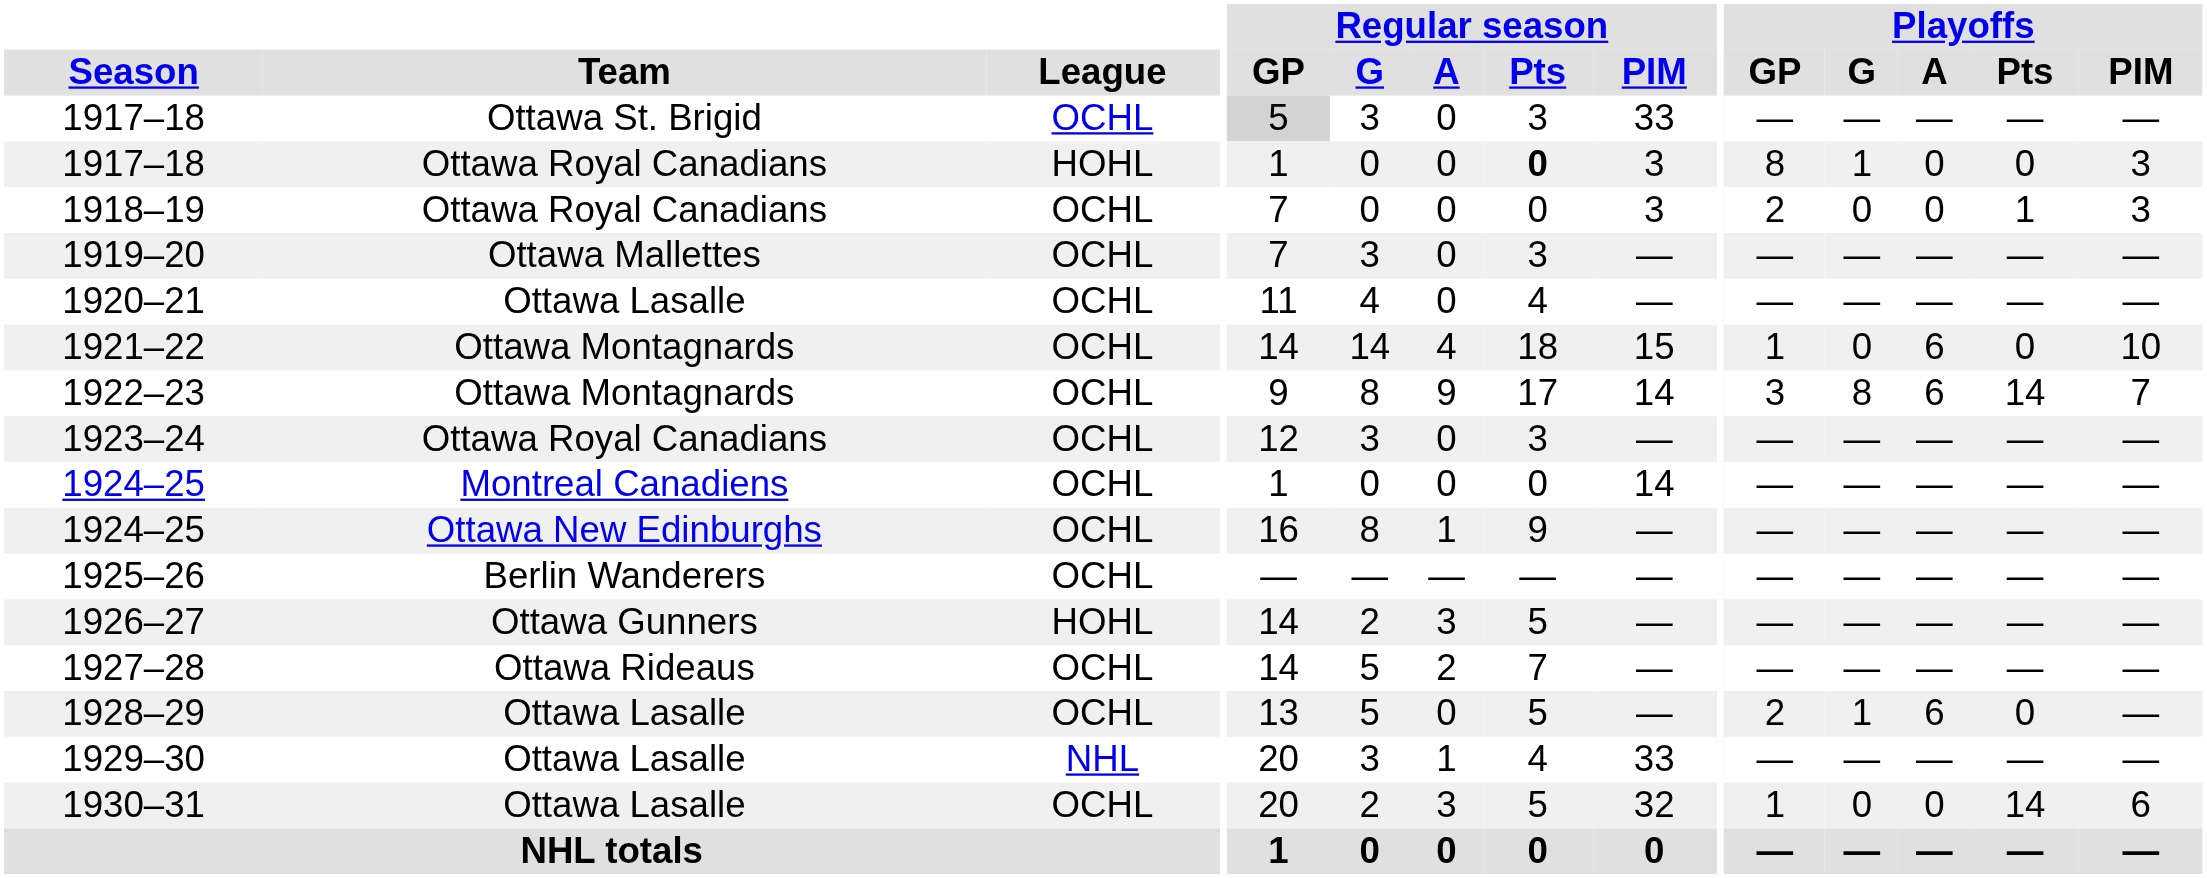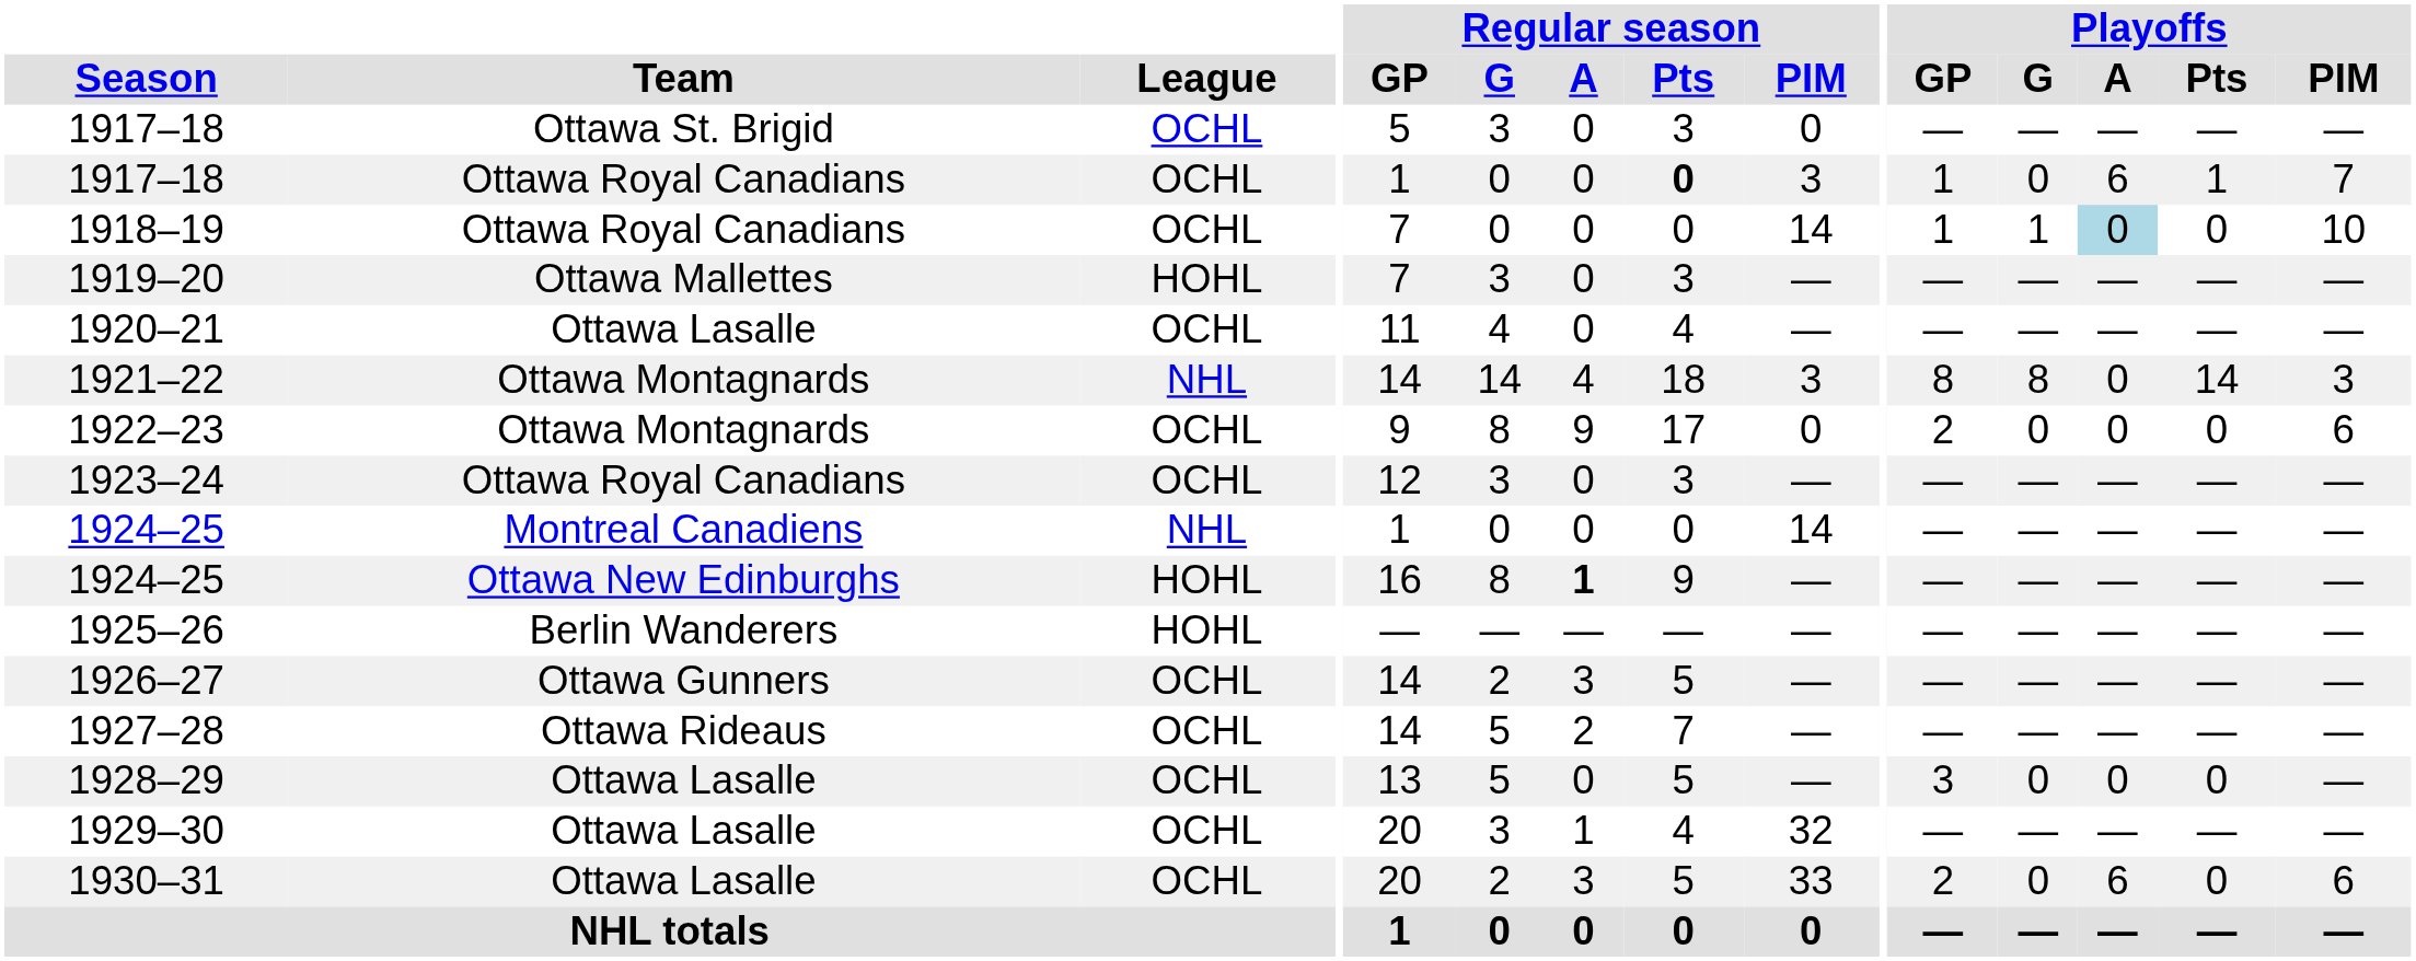 <table border="0" cellpadding="1" cellspacing="0" style="text-align:center; width:60em">
 <tr bgcolor="#e0e0e0">
 <th colspan="3" bgcolor="#ffffff"></th>
 <th rowspan="100" bgcolor="#ffffff"></th>
 <th colspan="5"><a href='#'>Regular season</a></th>
 <th rowspan="100" bgcolor="#ffffff"></th>
 <th colspan="5"><a href='#'>Playoffs</a></th>
 </tr>
 <tr bgcolor="#e0e0e0">
 <th><a href='#'>Season</a></th>
 <th>Team</th>
 <th>League</th>
 <th>GP</th>
 <th><a href='#'>G</a></th>
 <th><a href='#'>A</a></th>
 <th><a href='#'>Pts</a></th>
 <th><a href='#'>PIM</a></th>
 <th>GP</th>
 <th>G</th>
 <th>A</th>
 <th>Pts</th>
 <th>PIM</th>
 </tr>
 <tr>
 <td>1917–18</td>
 <td>Ottawa St. Brigid</td>
 <td><a href='#'>OCHL</a></td>
-<td style="background: lightgrey;">5</td>
+<td>5</td>
 <td>3</td>
 <td>0</td>
 <td>3</td>
-<td>33</td>
+<td>0</td>
 <td>—</td>
 <td>—</td>
 <td>—</td>
 <td>—</td>
 <td>—</td>
 </tr>
 <tr bgcolor="#f0f0f0">
 <td>1917–18</td>
 <td>Ottawa Royal Canadians</td>
-<td>HOHL</td>
+<td>OCHL</td>
 <td>1</td>
 <td>0</td>
 <td>0</td>
 <td><strong>0</strong></td>
 <td>3</td>
-<td>8</td>
 <td>1</td>
 <td>0</td>
-<td>0</td>
-<td>3</td>
+<td>6</td>
+<td>1</td>
+<td>7</td>
 </tr>
 <tr>
 <td>1918–19</td>
 <td>Ottawa Royal Canadians</td>
 <td>OCHL</td>
 <td>7</td>
 <td>0</td>
 <td>0</td>
 <td>0</td>
-<td>3</td>
-<td>2</td>
+<td>14</td>
+<td>1</td>
+<td>1</td>
+<td style="background: lightblue;">0</td>
 <td>0</td>
-<td>0</td>
-<td>1</td>
-<td>3</td>
+<td>10</td>
 </tr>
 <tr bgcolor="#f0f0f0">
 <td>1919–20</td>
 <td>Ottawa Mallettes</td>
-<td>OCHL</td>
+<td>HOHL</td>
 <td>7</td>
 <td>3</td>
 <td>0</td>
 <td>3</td>
 <td>—</td>
 <td>—</td>
 <td>—</td>
 <td>—</td>
 <td>—</td>
 <td>—</td>
 </tr>
 <tr>
 <td>1920–21</td>
 <td>Ottawa Lasalle</td>
 <td>OCHL</td>
 <td>11</td>
 <td>4</td>
 <td>0</td>
 <td>4</td>
 <td>—</td>
 <td>—</td>
 <td>—</td>
 <td>—</td>
 <td>—</td>
 <td>—</td>
 </tr>
 <tr bgcolor="#f0f0f0">
 <td>1921–22</td>
 <td>Ottawa Montagnards</td>
-<td>OCHL</td>
+<td><a href='#'>NHL</a></td>
 <td>14</td>
 <td>14</td>
 <td>4</td>
 <td>18</td>
-<td>15</td>
-<td>1</td>
+<td>3</td>
+<td>8</td>
+<td>8</td>
 <td>0</td>
-<td>6</td>
-<td>0</td>
-<td>10</td>
+<td>14</td>
+<td>3</td>
 </tr>
 <tr>
 <td>1922–23</td>
 <td>Ottawa Montagnards</td>
 <td>OCHL</td>
 <td>9</td>
 <td>8</td>
 <td>9</td>
 <td>17</td>
-<td>14</td>
-<td>3</td>
-<td>8</td>
+<td>0</td>
+<td>2</td>
+<td>0</td>
+<td>0</td>
+<td>0</td>
 <td>6</td>
-<td>14</td>
-<td>7</td>
 </tr>
 <tr bgcolor="#f0f0f0">
 <td>1923–24</td>
 <td>Ottawa Royal Canadians</td>
 <td>OCHL</td>
 <td>12</td>
 <td>3</td>
 <td>0</td>
 <td>3</td>
 <td>—</td>
 <td>—</td>
 <td>—</td>
 <td>—</td>
 <td>—</td>
 <td>—</td>
 </tr>
 <tr>
 <td><a href='#'>1924–25</a></td>
 <td><a href='#'>Montreal Canadiens</a></td>
-<td>OCHL</td>
+<td><a href='#'>NHL</a></td>
 <td>1</td>
 <td>0</td>
 <td>0</td>
 <td>0</td>
 <td>14</td>
 <td>—</td>
 <td>—</td>
 <td>—</td>
 <td>—</td>
 <td>—</td>
 </tr>
 <tr bgcolor="#f0f0f0">
 <td>1924–25</td>
 <td><a href='#'>Ottawa New Edinburghs</a></td>
-<td>OCHL</td>
+<td>HOHL</td>
 <td>16</td>
 <td>8</td>
-<td>1</td>
+<td><strong>1</strong></td>
 <td>9</td>
 <td>—</td>
 <td>—</td>
 <td>—</td>
 <td>—</td>
 <td>—</td>
 <td>—</td>
 </tr>
 <tr>
 <td>1925–26</td>
 <td>Berlin Wanderers</td>
-<td>OCHL</td>
+<td>HOHL</td>
 <td>—</td>
 <td>—</td>
 <td>—</td>
 <td>—</td>
 <td>—</td>
 <td>—</td>
 <td>—</td>
 <td>—</td>
 <td>—</td>
 <td>—</td>
 </tr>
 <tr bgcolor="#f0f0f0">
 <td>1926–27</td>
 <td>Ottawa Gunners</td>
-<td>HOHL</td>
+<td>OCHL</td>
 <td>14</td>
 <td>2</td>
 <td>3</td>
 <td>5</td>
 <td>—</td>
 <td>—</td>
 <td>—</td>
 <td>—</td>
 <td>—</td>
 <td>—</td>
 </tr>
 <tr>
 <td>1927–28</td>
 <td>Ottawa Rideaus</td>
 <td>OCHL</td>
 <td>14</td>
 <td>5</td>
 <td>2</td>
 <td>7</td>
 <td>—</td>
 <td>—</td>
 <td>—</td>
 <td>—</td>
 <td>—</td>
 <td>—</td>
 </tr>
 <tr bgcolor="#f0f0f0">
 <td>1928–29</td>
 <td>Ottawa Lasalle</td>
 <td>OCHL</td>
 <td>13</td>
 <td>5</td>
 <td>0</td>
 <td>5</td>
 <td>—</td>
-<td>2</td>
-<td>1</td>
-<td>6</td>
+<td>3</td>
+<td>0</td>
+<td>0</td>
 <td>0</td>
 <td>—</td>
 </tr>
 <tr>
 <td>1929–30</td>
 <td>Ottawa Lasalle</td>
-<td><a href='#'>NHL</a></td>
+<td>OCHL</td>
 <td>20</td>
 <td>3</td>
 <td>1</td>
 <td>4</td>
-<td>33</td>
+<td>32</td>
 <td>—</td>
 <td>—</td>
 <td>—</td>
 <td>—</td>
 <td>—</td>
 </tr>
 <tr bgcolor="#f0f0f0">
 <td>1930–31</td>
 <td>Ottawa Lasalle</td>
 <td>OCHL</td>
 <td>20</td>
 <td>2</td>
 <td>3</td>
 <td>5</td>
-<td>32</td>
-<td>1</td>
+<td>33</td>
+<td>2</td>
 <td>0</td>
+<td>6</td>
 <td>0</td>
-<td>14</td>
 <td>6</td>
 </tr>
 <tr bgcolor="#e0e0e0">
 <th colspan="3">NHL totals</th>
 <th>1</th>
 <th>0</th>
 <th>0</th>
 <th>0</th>
 <th>0</th>
 <th>—</th>
 <th>—</th>
 <th>—</th>
 <th>—</th>
 <th>—</th>
 </tr>
 </table>
